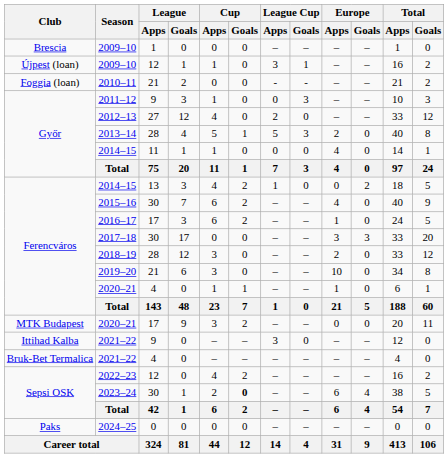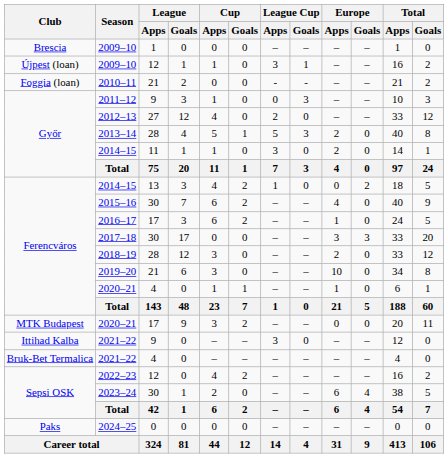 <table class="wikitable" style="text-align:center">
 <tr>
 <th rowspan="2">Club</th>
 <th rowspan="2">Season</th>
 <th colspan="2">League</th>
 <th colspan="2">Cup</th>
 <th colspan="2">League Cup</th>
 <th colspan="2">Europe</th>
 <th colspan="2">Total</th>
 </tr>
 <tr>
 <th>Apps</th>
 <th>Goals</th>
 <th>Apps</th>
 <th>Goals</th>
 <th>Apps</th>
 <th>Goals</th>
 <th>Apps</th>
 <th>Goals</th>
 <th>Apps</th>
 <th>Goals</th>
 </tr>
 <tr>
 <td><a href='#'>Brescia</a></td>
 <td><a href='#'>2009–10</a></td>
 <td>1</td>
 <td>0</td>
 <td>0</td>
 <td>0</td>
 <td>–</td>
 <td>–</td>
 <td>–</td>
 <td>–</td>
 <td>1</td>
 <td>0</td>
 </tr>
 <tr>
 <td><a href='#'>Újpest</a> (loan)</td>
 <td><a href='#'>2009–10</a></td>
 <td>12</td>
 <td>1</td>
 <td>1</td>
 <td>0</td>
 <td>3</td>
 <td>1</td>
 <td>–</td>
 <td>–</td>
 <td>16</td>
 <td>2</td>
 </tr>
 <tr>
 <td><a href='#'>Foggia</a> (loan)</td>
 <td><a href='#'>2010–11</a></td>
 <td>21</td>
 <td>2</td>
 <td>0</td>
 <td>0</td>
 <td>-</td>
 <td>-</td>
 <td>–</td>
 <td>–</td>
 <td>21</td>
 <td>2</td>
 </tr>
 <tr>
 <td rowspan="5"><a href='#'>Győr</a></td>
 <td><a href='#'>2011–12</a></td>
 <td>9</td>
 <td>3</td>
 <td>1</td>
 <td>0</td>
 <td>0</td>
 <td>3</td>
 <td>–</td>
 <td>–</td>
 <td>10</td>
 <td>3</td>
 </tr>
 <tr>
 <td><a href='#'>2012–13</a></td>
 <td>27</td>
 <td>12</td>
 <td>4</td>
 <td>0</td>
 <td>2</td>
 <td>0</td>
 <td>–</td>
 <td>–</td>
 <td>33</td>
 <td>12</td>
 </tr>
 <tr>
 <td><a href='#'>2013–14</a></td>
 <td>28</td>
 <td>4</td>
 <td>5</td>
 <td>1</td>
 <td>5</td>
 <td>3</td>
 <td>2</td>
 <td>0</td>
 <td>40</td>
 <td>8</td>
 </tr>
 <tr>
 <td><a href='#'>2014–15</a></td>
 <td>11</td>
 <td>1</td>
 <td>1</td>
 <td>0</td>
+<td>3</td>
 <td>0</td>
-<td>0</td>
-<td>4</td>
+<td>2</td>
 <td>0</td>
 <td>14</td>
 <td>1</td>
 </tr>
 <tr>
 <th>Total</th>
 <th>75</th>
 <th>20</th>
 <th>11</th>
 <th>1</th>
 <th>7</th>
 <th>3</th>
 <th>4</th>
 <th>0</th>
 <th>97</th>
 <th>24</th>
 </tr>
 <tr>
 <td rowspan="8"><a href='#'>Ferencváros</a></td>
 <td><a href='#'>2014–15</a></td>
 <td>13</td>
 <td>3</td>
 <td>4</td>
 <td>2</td>
 <td>1</td>
 <td>0</td>
 <td>0</td>
 <td>2</td>
 <td>18</td>
 <td>5</td>
 </tr>
 <tr>
 <td><a href='#'>2015–16</a></td>
 <td>30</td>
 <td>7</td>
 <td>6</td>
 <td>2</td>
 <td>–</td>
 <td>–</td>
 <td>4</td>
 <td>0</td>
 <td>40</td>
 <td>9</td>
 </tr>
 <tr>
 <td><a href='#'>2016–17</a></td>
 <td>17</td>
 <td>3</td>
 <td>6</td>
 <td>2</td>
 <td>–</td>
 <td>–</td>
 <td>1</td>
 <td>0</td>
 <td>24</td>
 <td>5</td>
 </tr>
 <tr>
 <td><a href='#'>2017–18</a></td>
 <td>30</td>
 <td>17</td>
 <td>0</td>
 <td>0</td>
 <td>–</td>
 <td>–</td>
 <td>3</td>
 <td>3</td>
 <td>33</td>
 <td>20</td>
 </tr>
 <tr>
 <td><a href='#'>2018–19</a></td>
 <td>28</td>
 <td>12</td>
 <td>3</td>
 <td>0</td>
 <td>–</td>
 <td>–</td>
 <td>2</td>
 <td>0</td>
 <td>33</td>
 <td>12</td>
 </tr>
 <tr>
 <td><a href='#'>2019–20</a></td>
 <td>21</td>
 <td>6</td>
 <td>3</td>
 <td>0</td>
 <td>–</td>
 <td>–</td>
 <td>10</td>
 <td>0</td>
 <td>34</td>
 <td>8</td>
 </tr>
 <tr>
 <td><a href='#'>2020–21</a></td>
 <td>4</td>
 <td>0</td>
 <td>1</td>
 <td>1</td>
 <td>–</td>
 <td>–</td>
 <td>1</td>
 <td>0</td>
 <td>6</td>
 <td>1</td>
 </tr>
 <tr>
 <th>Total</th>
 <th>143</th>
 <th>48</th>
 <th>23</th>
 <th>7</th>
 <th>1</th>
 <th>0</th>
 <th>21</th>
 <th>5</th>
 <th>188</th>
 <th>60</th>
 </tr>
 <tr>
 <td><a href='#'>MTK Budapest</a></td>
 <td><a href='#'>2020–21</a></td>
 <td>17</td>
 <td>9</td>
 <td>3</td>
 <td>2</td>
 <td>–</td>
 <td>–</td>
 <td>0</td>
 <td>0</td>
 <td>20</td>
 <td>11</td>
 </tr>
 <tr>
 <td><a href='#'>Ittihad Kalba</a></td>
 <td><a href='#'>2021–22</a></td>
 <td>9</td>
 <td>0</td>
 <td>–</td>
 <td>–</td>
 <td>3</td>
 <td>0</td>
 <td>–</td>
 <td>–</td>
 <td>12</td>
 <td>0</td>
 </tr>
 <tr>
 <td><a href='#'>Bruk-Bet Termalica</a></td>
 <td><a href='#'>2021–22</a></td>
 <td>4</td>
 <td>0</td>
 <td>–</td>
 <td>–</td>
 <td>–</td>
 <td>–</td>
 <td>–</td>
 <td>–</td>
 <td>4</td>
 <td>0</td>
 </tr>
 <tr>
 <td rowspan="3"><a href='#'>Sepsi OSK</a></td>
 <td><a href='#'>2022–23</a></td>
 <td>12</td>
 <td>0</td>
 <td>4</td>
 <td>2</td>
 <td>–</td>
 <td>–</td>
 <td>–</td>
 <td>–</td>
 <td>16</td>
 <td>2</td>
 </tr>
 <tr>
 <td><a href='#'>2023–24</a></td>
 <td>30</td>
 <td>1</td>
 <td>2</td>
-<td><strong>0</strong></td>
+<td>0</td>
 <td>–</td>
 <td>–</td>
 <td>6</td>
 <td>4</td>
 <td>38</td>
 <td>5</td>
 </tr>
 <tr>
 <th>Total</th>
 <th>42</th>
 <th>1</th>
 <th>6</th>
 <th>2</th>
 <th>–</th>
 <th>–</th>
 <th>6</th>
 <th>4</th>
 <th>54</th>
 <th>7</th>
 </tr>
 <tr>
 <td rowspan="1"><a href='#'>Paks</a></td>
 <td><a href='#'>2024–25</a></td>
 <td>0</td>
 <td>0</td>
 <td>0</td>
 <td>0</td>
 <td>–</td>
 <td>–</td>
 <td>–</td>
 <td>–</td>
 <td>0</td>
 <td>0</td>
 </tr>
 <tr>
 <th colspan="2">Career total</th>
 <th>324</th>
 <th>81</th>
 <th>44</th>
 <th>12</th>
 <th>14</th>
 <th>4</th>
 <th>31</th>
 <th>9</th>
 <th>413</th>
 <th>106</th>
 </tr>
 </table>
